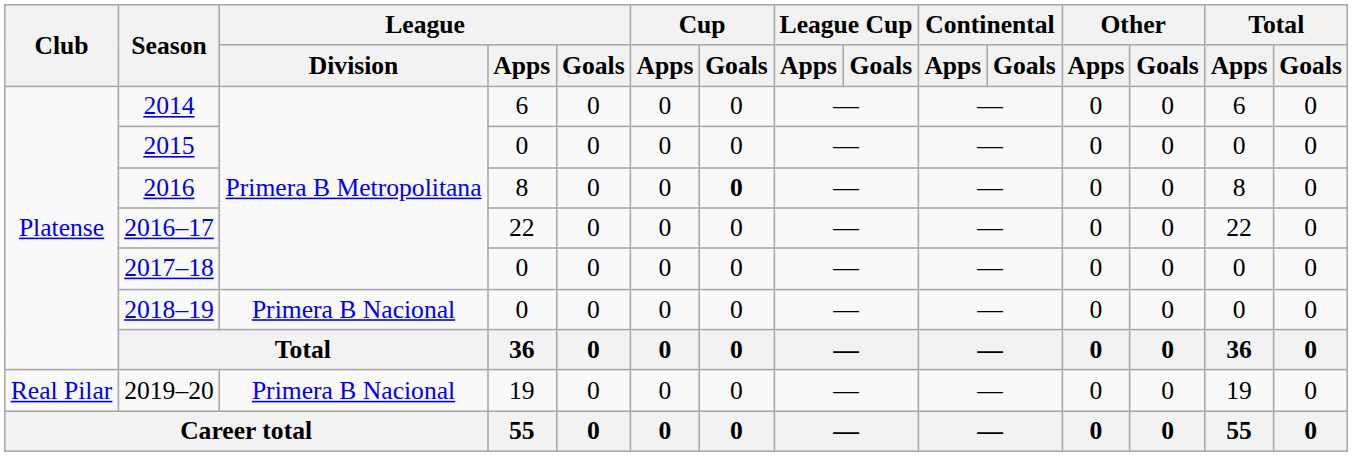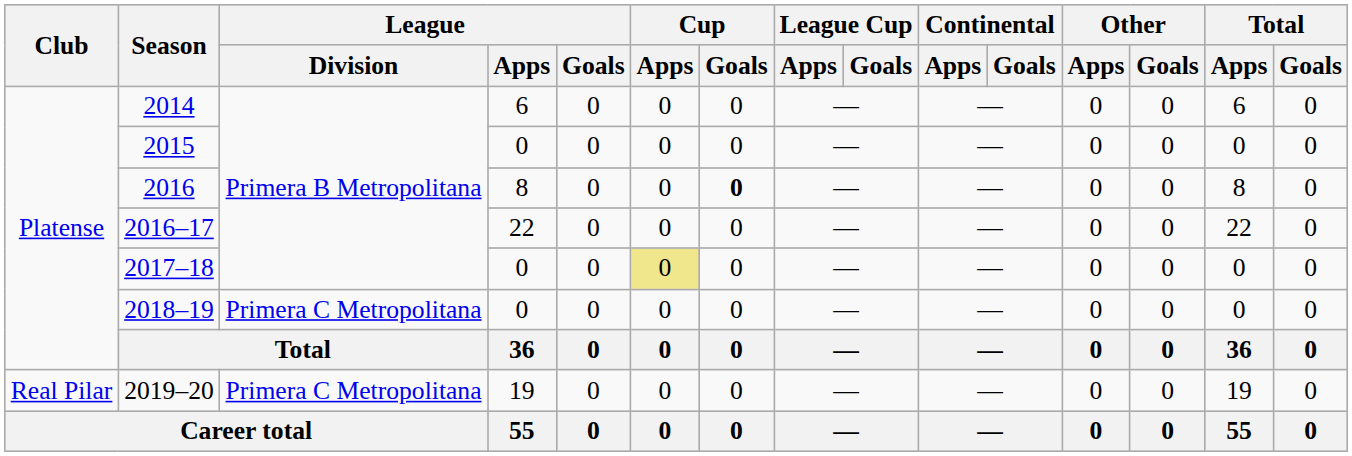 <table class="wikitable" style="text-align:center">
 <tr>
 <th rowspan="2">Club</th>
 <th rowspan="2">Season</th>
 <th colspan="3">League</th>
 <th colspan="2">Cup</th>
 <th colspan="2">League Cup</th>
 <th colspan="2">Continental</th>
 <th colspan="2">Other</th>
 <th colspan="2">Total</th>
 </tr>
 <tr>
 <th>Division</th>
 <th>Apps</th>
 <th>Goals</th>
 <th>Apps</th>
 <th>Goals</th>
 <th>Apps</th>
 <th>Goals</th>
 <th>Apps</th>
 <th>Goals</th>
 <th>Apps</th>
 <th>Goals</th>
 <th>Apps</th>
 <th>Goals</th>
 </tr>
 <tr>
 <td rowspan="7"><a href='#'>Platense</a></td>
 <td><a href='#'>2014</a></td>
 <td rowspan="5"><a href='#'>Primera B Metropolitana</a></td>
 <td>6</td>
 <td>0</td>
 <td>0</td>
 <td>0</td>
 <td colspan="2">—</td>
 <td colspan="2">—</td>
 <td>0</td>
 <td>0</td>
 <td>6</td>
 <td>0</td>
 </tr>
 <tr>
 <td><a href='#'>2015</a></td>
 <td>0</td>
 <td>0</td>
 <td>0</td>
 <td>0</td>
 <td colspan="2">—</td>
 <td colspan="2">—</td>
 <td>0</td>
 <td>0</td>
 <td>0</td>
 <td>0</td>
 </tr>
 <tr>
 <td><a href='#'>2016</a></td>
 <td>8</td>
 <td>0</td>
 <td>0</td>
 <td><strong>0</strong></td>
 <td colspan="2">—</td>
 <td colspan="2">—</td>
 <td>0</td>
 <td>0</td>
 <td>8</td>
 <td>0</td>
 </tr>
 <tr>
 <td><a href='#'>2016–17</a></td>
 <td>22</td>
 <td>0</td>
 <td>0</td>
 <td>0</td>
 <td colspan="2">—</td>
 <td colspan="2">—</td>
 <td>0</td>
 <td>0</td>
 <td>22</td>
 <td>0</td>
 </tr>
 <tr>
 <td><a href='#'>2017–18</a></td>
 <td>0</td>
 <td>0</td>
-<td>0</td>
+<td style="background: khaki;">0</td>
 <td>0</td>
 <td colspan="2">—</td>
 <td colspan="2">—</td>
 <td>0</td>
 <td>0</td>
 <td>0</td>
 <td>0</td>
 </tr>
 <tr>
 <td><a href='#'>2018–19</a></td>
-<td rowspan="1"><a href='#'>Primera B Nacional</a></td>
+<td rowspan="1"><a href='#'>Primera C Metropolitana</a></td>
 <td>0</td>
 <td>0</td>
 <td>0</td>
 <td>0</td>
 <td colspan="2">—</td>
 <td colspan="2">—</td>
 <td>0</td>
 <td>0</td>
 <td>0</td>
 <td>0</td>
 </tr>
 <tr>
 <th colspan="2">Total</th>
 <th>36</th>
 <th>0</th>
 <th>0</th>
 <th>0</th>
 <th colspan="2">—</th>
 <th colspan="2">—</th>
 <th>0</th>
 <th>0</th>
 <th>36</th>
 <th>0</th>
 </tr>
 <tr>
 <td rowspan="1"><a href='#'>Real Pilar</a></td>
 <td>2019–20</td>
-<td rowspan="1"><a href='#'>Primera B Nacional</a></td>
+<td rowspan="1"><a href='#'>Primera C Metropolitana</a></td>
 <td>19</td>
 <td>0</td>
 <td>0</td>
 <td>0</td>
 <td colspan="2">—</td>
 <td colspan="2">—</td>
 <td>0</td>
 <td>0</td>
 <td>19</td>
 <td>0</td>
 </tr>
 <tr>
 <th colspan="3">Career total</th>
 <th>55</th>
 <th>0</th>
 <th>0</th>
 <th>0</th>
 <th colspan="2">—</th>
 <th colspan="2">—</th>
 <th>0</th>
 <th>0</th>
 <th>55</th>
 <th>0</th>
 </tr>
 </table>
